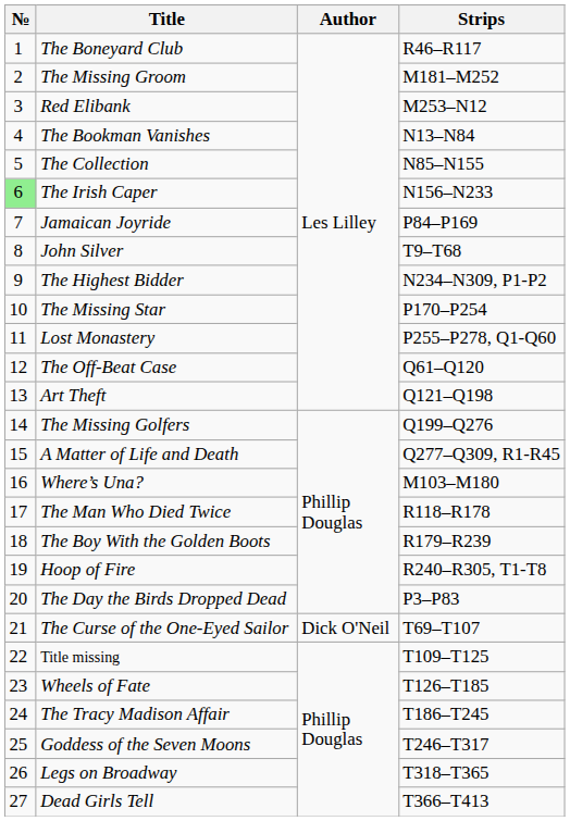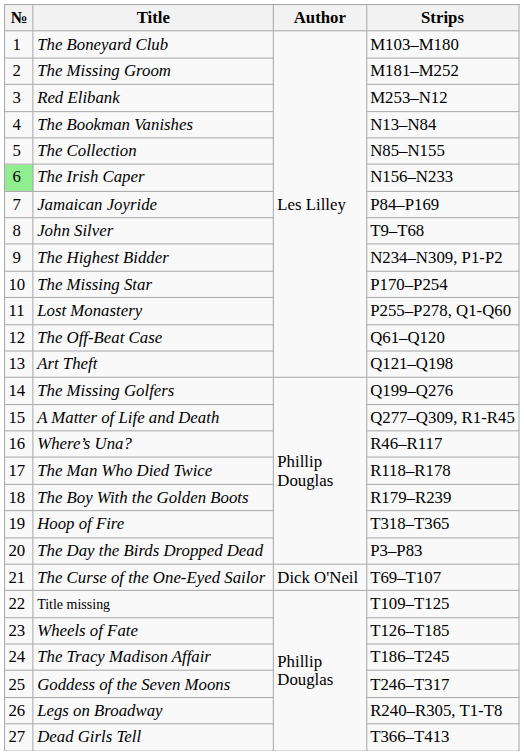 <table class="wikitable">
 <tr>
 <th>№</th>
 <th>Title</th>
 <th>Author</th>
 <th>Strips</th>
 </tr>
 <tr>
 <td> 1</td>
 <td><em>The Boneyard Club</em></td>
 <td rowspan="13">Les Lilley</td>
-<td>R46–R117</td>
+<td>M103–M180</td>
 </tr>
 <tr>
 <td> 2</td>
 <td><em>The Missing Groom</em></td>
 <td>M181–M252</td>
 </tr>
 <tr>
 <td> 3</td>
 <td><em>Red Elibank</em></td>
 <td>M253–N12</td>
 </tr>
 <tr>
 <td> 4</td>
 <td><em>The Bookman Vanishes</em></td>
 <td>N13–N84</td>
 </tr>
 <tr>
 <td> 5</td>
 <td><em>The Collection</em></td>
 <td>N85–N155</td>
 </tr>
 <tr>
 <td style="background: lightgreen;"> 6</td>
 <td><em>The Irish Caper</em></td>
 <td>N156–N233</td>
 </tr>
 <tr>
 <td> 7</td>
 <td><em>Jamaican Joyride</em></td>
 <td>P84–P169</td>
 </tr>
 <tr>
 <td> 8</td>
 <td><em>John Silver</em></td>
 <td>T9–T68</td>
 </tr>
 <tr>
 <td> 9</td>
 <td><em>The Highest Bidder</em></td>
 <td>N234–N309, P1-P2</td>
 </tr>
 <tr>
 <td>10 </td>
 <td><em>The Missing Star</em></td>
 <td>P170–P254</td>
 </tr>
 <tr>
 <td>11</td>
 <td><em>Lost Monastery</em></td>
 <td>P255–P278, Q1-Q60</td>
 </tr>
 <tr>
 <td>12</td>
 <td><em>The Off-Beat Case</em></td>
 <td>Q61–Q120</td>
 </tr>
 <tr>
 <td>13</td>
 <td><em>Art Theft</em></td>
 <td>Q121–Q198</td>
 </tr>
 <tr>
 <td>14</td>
 <td><em>The Missing Golfers</em></td>
 <td rowspan="7">Phillip<br>Douglas</td>
 <td>Q199–Q276</td>
 </tr>
 <tr>
 <td>15</td>
 <td><em>A Matter of Life and Death</em></td>
 <td>Q277–Q309, R1-R45</td>
 </tr>
 <tr>
 <td>16</td>
 <td><em>Where’s Una?</em></td>
-<td>M103–M180</td>
+<td>R46–R117</td>
 </tr>
 <tr>
 <td>17</td>
 <td><em>The Man Who Died Twice</em></td>
 <td>R118–R178</td>
 </tr>
 <tr>
 <td>18</td>
 <td><em>The Boy With the Golden Boots</em></td>
 <td>R179–R239</td>
 </tr>
 <tr>
 <td>19</td>
 <td><em>Hoop of Fire</em></td>
-<td>R240–R305, T1-T8</td>
+<td>T318–T365</td>
 </tr>
 <tr>
 <td>20</td>
 <td><em>The Day the Birds Dropped Dead</em></td>
 <td>P3–P83</td>
 </tr>
 <tr>
 <td>21</td>
 <td><em>The Curse of the One-Eyed Sailor</em> </td>
 <td>Dick O'Neil </td>
 <td>T69–T107</td>
 </tr>
 <tr>
 <td>22</td>
 <td><small>Title missing</small></td>
 <td rowspan="6">Phillip<br>Douglas</td>
 <td>T109–T125</td>
 </tr>
 <tr>
 <td>23</td>
 <td><em>Wheels of Fate</em></td>
 <td>T126–T185</td>
 </tr>
 <tr>
 <td>24</td>
 <td><em>The Tracy Madison Affair</em></td>
 <td>T186–T245</td>
 </tr>
 <tr>
 <td>25</td>
 <td><em>Goddess of the Seven Moons</em></td>
 <td>T246–T317</td>
 </tr>
 <tr>
 <td>26</td>
 <td><em>Legs on Broadway</em></td>
-<td>T318–T365</td>
+<td>R240–R305, T1-T8</td>
 </tr>
 <tr>
 <td>27</td>
 <td><em>Dead Girls Tell</em></td>
 <td>T366–T413</td>
 </tr>
 </table>
